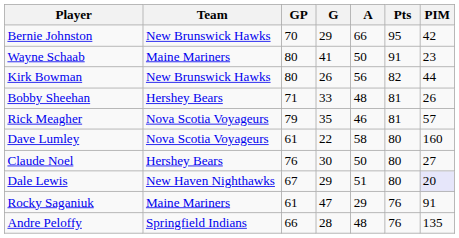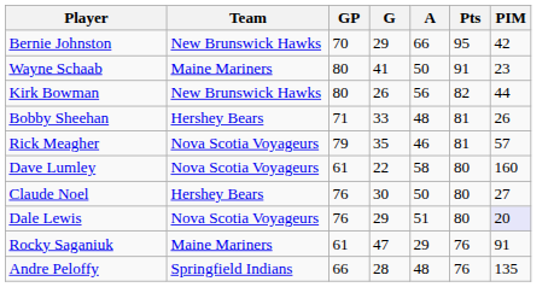 <table class="wikitable">
 <tr>
 <th bgcolor="#DDDDFF" width="30%">Player</th>
 <th bgcolor="#DDDDFF" width="30%">Team</th>
 <th bgcolor="#DDDDFF" width="7.5%">GP</th>
 <th bgcolor="#DDDDFF" width="7.5%">G</th>
 <th bgcolor="#DDDDFF" width="7.5%">A</th>
 <th bgcolor="#DDDDFF" width="7.5%">Pts</th>
 <th bgcolor="#DDDDFF" width="7.5%">PIM</th>
 </tr>
 <tr>
 <td><a href='#'>Bernie Johnston</a></td>
 <td><a href='#'>New Brunswick Hawks</a></td>
 <td>70</td>
 <td>29</td>
 <td>66</td>
 <td>95</td>
 <td>42</td>
 </tr>
 <tr>
 <td><a href='#'>Wayne Schaab</a></td>
 <td><a href='#'>Maine Mariners</a></td>
 <td>80</td>
 <td>41</td>
 <td>50</td>
 <td>91</td>
 <td>23</td>
 </tr>
 <tr>
 <td><a href='#'>Kirk Bowman</a></td>
 <td><a href='#'>New Brunswick Hawks</a></td>
 <td>80</td>
 <td>26</td>
 <td>56</td>
 <td>82</td>
 <td>44</td>
 </tr>
 <tr>
 <td><a href='#'>Bobby Sheehan</a></td>
 <td><a href='#'>Hershey Bears</a></td>
 <td>71</td>
 <td>33</td>
 <td>48</td>
 <td>81</td>
 <td>26</td>
 </tr>
 <tr>
 <td><a href='#'>Rick Meagher</a></td>
 <td><a href='#'>Nova Scotia Voyageurs</a></td>
 <td>79</td>
 <td>35</td>
 <td>46</td>
 <td>81</td>
 <td>57</td>
 </tr>
 <tr>
 <td><a href='#'>Dave Lumley</a></td>
 <td><a href='#'>Nova Scotia Voyageurs</a></td>
 <td>61</td>
 <td>22</td>
 <td>58</td>
 <td>80</td>
 <td>160</td>
 </tr>
 <tr>
 <td><a href='#'>Claude Noel</a></td>
 <td><a href='#'>Hershey Bears</a></td>
 <td>76</td>
 <td>30</td>
 <td>50</td>
 <td>80</td>
 <td>27</td>
 </tr>
 <tr>
 <td><a href='#'>Dale Lewis</a></td>
-<td><a href='#'>New Haven Nighthawks</a></td>
-<td>67</td>
+<td><a href='#'>Nova Scotia Voyageurs</a></td>
+<td>76</td>
 <td>29</td>
 <td>51</td>
 <td>80</td>
 <td style="background: lavender;">20</td>
 </tr>
 <tr>
 <td><a href='#'>Rocky Saganiuk</a></td>
 <td><a href='#'>Maine Mariners</a></td>
 <td>61</td>
 <td>47</td>
 <td>29</td>
 <td>76</td>
 <td>91</td>
 </tr>
 <tr>
 <td><a href='#'>Andre Peloffy</a></td>
 <td><a href='#'>Springfield Indians</a></td>
 <td>66</td>
 <td>28</td>
 <td>48</td>
 <td>76</td>
 <td>135</td>
 </tr>
 </table>
